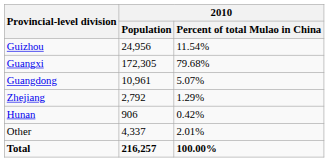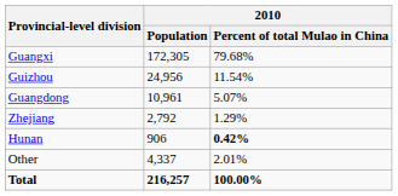 <table class="wikitable">
 <tr>
 <th rowspan="2">Provincial-level division</th>
 <th colspan="2">2010</th>
 </tr>
 <tr>
 <th>Population</th>
 <th>Percent of total Mulao in China</th>
 </tr>
 <tr>
+<td><a href='#'>Guangxi</a></td>
+<td>172,305</td>
+<td>79.68%</td>
+</tr>
+<tr>
 <td><a href='#'>Guizhou</a></td>
 <td>24,956</td>
 <td>11.54%</td>
-</tr>
-<tr>
-<td><a href='#'>Guangxi</a></td>
-<td>172,305</td>
-<td>79.68%</td>
 </tr>
 <tr>
 <td><a href='#'>Guangdong</a></td>
 <td>10,961</td>
 <td>5.07%</td>
 </tr>
 <tr>
 <td><a href='#'>Zhejiang</a></td>
 <td>2,792</td>
 <td>1.29%</td>
 </tr>
 <tr>
 <td><a href='#'>Hunan</a></td>
 <td>906</td>
-<td>0.42%</td>
+<td><strong>0.42%</strong></td>
 </tr>
 <tr>
 <td>Other</td>
 <td>4,337</td>
 <td>2.01%</td>
 </tr>
 <tr>
 <td><strong>Total</strong></td>
 <td><strong>216,257</strong></td>
 <td><strong>100.00%</strong></td>
 </tr>
 </table>
